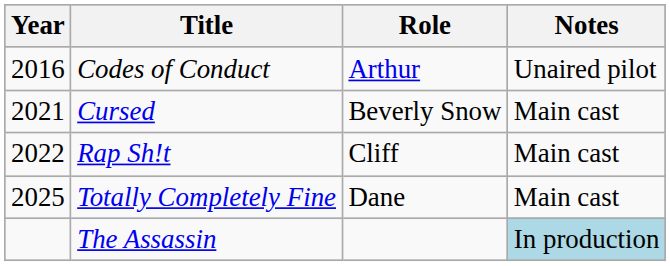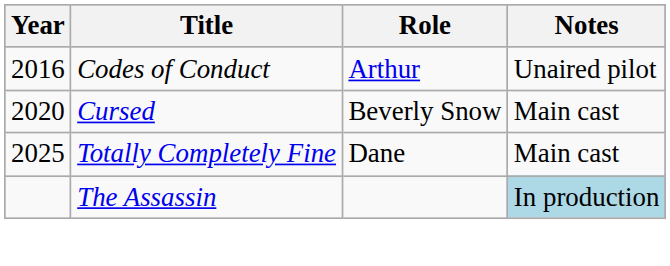 <table class="wikitable">
 <tr>
 <th>Year</th>
 <th>Title</th>
 <th>Role</th>
 <th>Notes</th>
 </tr>
 <tr>
 <td>2016</td>
 <td><em>Codes of Conduct</em></td>
 <td><a href='#'>Arthur</a></td>
 <td>Unaired pilot</td>
 </tr>
 <tr>
-<td>2021</td>
+<td>2020</td>
 <td><em><a href='#'>Cursed</a></em></td>
 <td>Beverly Snow</td>
-<td>Main cast</td>
-</tr>
-<tr>
-<td>2022</td>
-<td><em><a href='#'>Rap Sh!t</a></em></td>
-<td>Cliff</td>
 <td>Main cast</td>
 </tr>
 <tr>
 <td>2025</td>
 <td><em><a href='#'>Totally Completely Fine</a></em></td>
 <td>Dane</td>
 <td>Main cast</td>
 </tr>
 <tr>
 <td></td>
 <td><em><a href='#'>The Assassin</a></em></td>
 <td></td>
 <td style="background: lightblue;">In production</td>
 </tr>
 </table>
